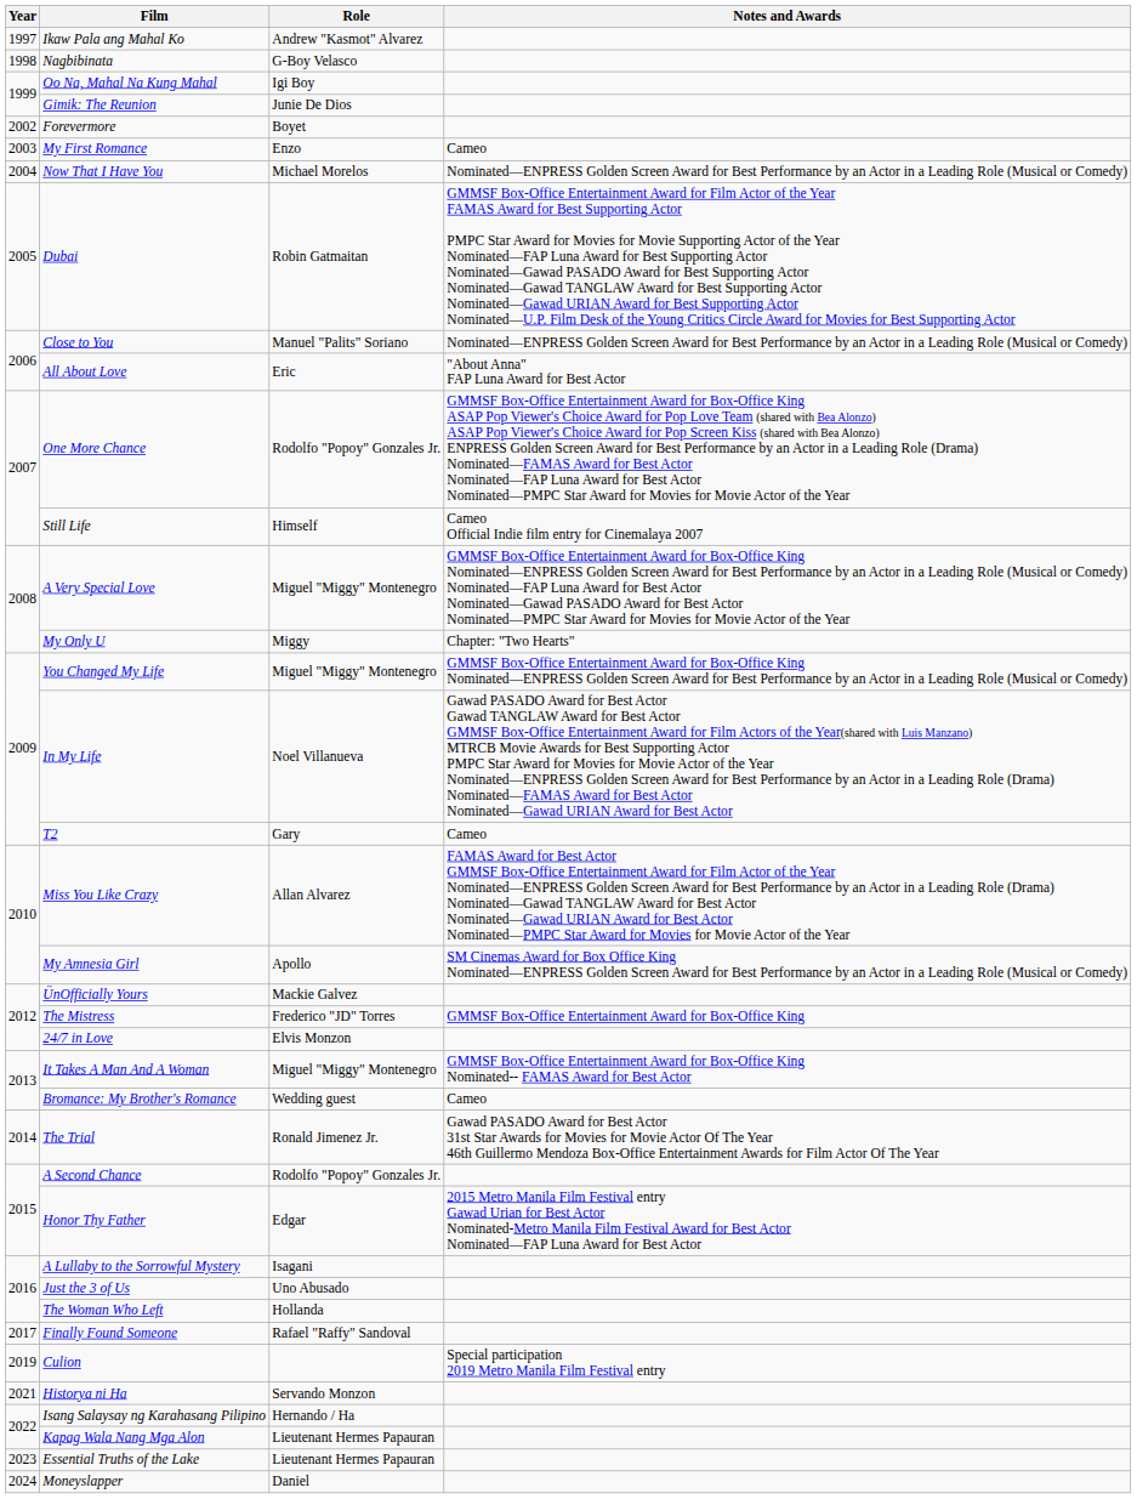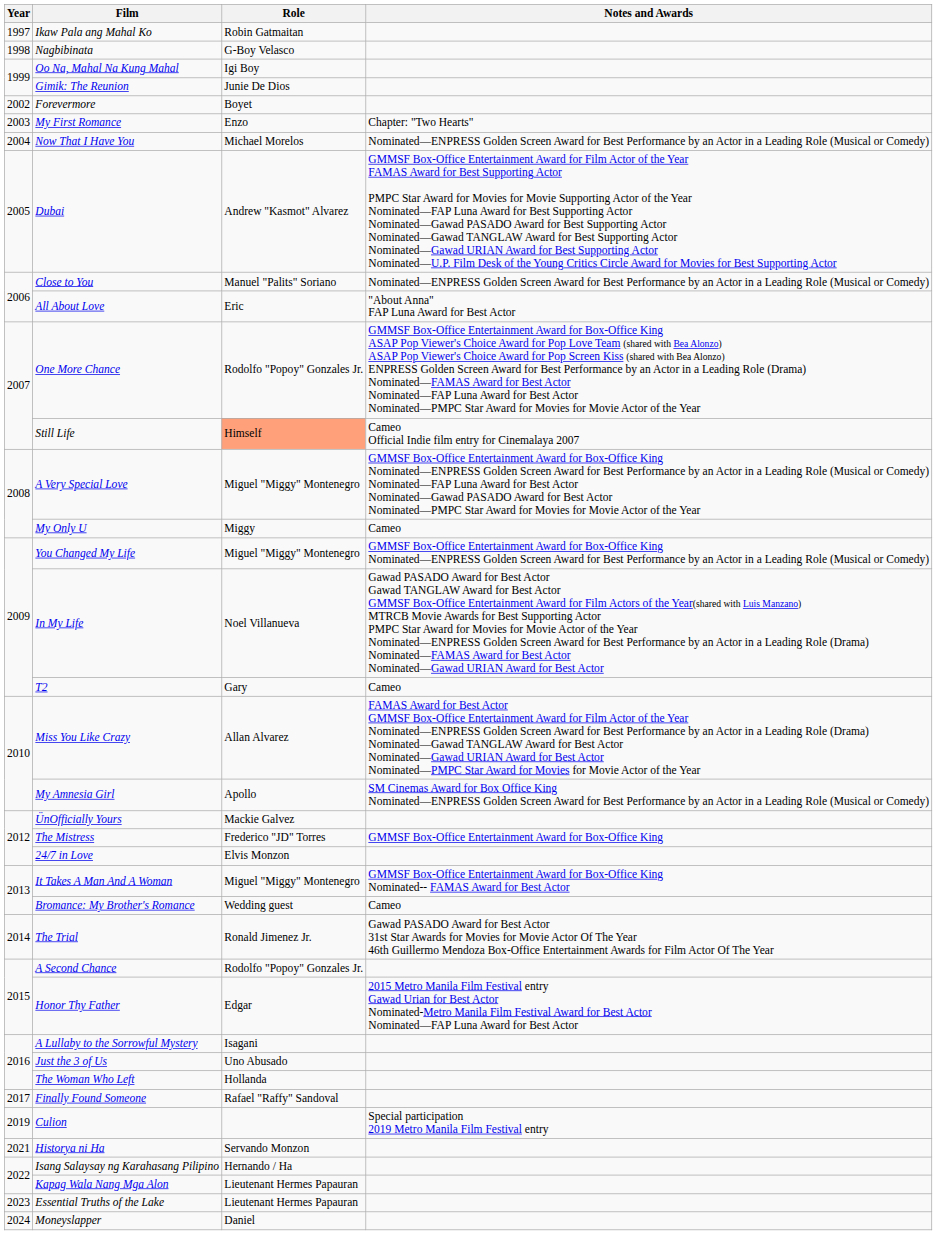 <table class="wikitable sortable">
 <tr>
 <th>Year</th>
 <th>Film</th>
 <th>Role</th>
 <th class="unsortable">Notes and Awards</th>
 </tr>
 <tr>
 <td>1997</td>
 <td><em>Ikaw Pala ang Mahal Ko</em></td>
-<td>Andrew "Kasmot" Alvarez</td>
+<td>Robin Gatmaitan</td>
 <td></td>
 </tr>
 <tr>
 <td>1998</td>
 <td><em>Nagbibinata</em></td>
 <td>G-Boy Velasco</td>
 <td></td>
 </tr>
 <tr>
 <td rowspan=2>1999</td>
 <td><em><a href='#'>Oo Na, Mahal Na Kung Mahal</a></em></td>
 <td>Igi Boy</td>
 <td></td>
 </tr>
 <tr>
 <td><em><a href='#'>Gimik: The Reunion</a></em></td>
 <td>Junie De Dios</td>
 <td></td>
 </tr>
 <tr>
 <td>2002</td>
 <td><em>Forevermore</em></td>
 <td>Boyet</td>
 <td></td>
 </tr>
 <tr>
 <td>2003</td>
 <td><em><a href='#'>My First Romance</a></em></td>
 <td>Enzo</td>
-<td>Cameo</td>
+<td>Chapter: "Two Hearts"</td>
 </tr>
 <tr>
 <td>2004</td>
 <td><em><a href='#'>Now That I Have You</a></em></td>
 <td>Michael Morelos</td>
 <td>Nominated—ENPRESS Golden Screen Award for Best Performance by an Actor in a Leading Role (Musical or Comedy)</td>
 </tr>
 <tr>
 <td>2005</td>
 <td><em><a href='#'>Dubai</a></em></td>
-<td>Robin Gatmaitan</td>
+<td>Andrew "Kasmot" Alvarez</td>
 <td><a href='#'>GMMSF Box-Office Entertainment Award for Film Actor of the Year</a><br><a href='#'>FAMAS Award for Best Supporting Actor</a><br><br>PMPC Star Award for Movies for Movie Supporting Actor of the Year<br>Nominated—FAP Luna Award for Best Supporting Actor<br>Nominated—Gawad PASADO Award for Best Supporting Actor<br>Nominated—Gawad TANGLAW Award for Best Supporting Actor<br>Nominated—<a href='#'>Gawad URIAN Award for Best Supporting Actor</a><br>Nominated—<a href='#'>U.P. Film Desk of the Young Critics Circle Award for Movies for Best Supporting Actor</a></td>
 </tr>
 <tr>
 <td rowspan=2>2006</td>
 <td><em><a href='#'>Close to You</a></em></td>
 <td>Manuel "Palits" Soriano</td>
 <td>Nominated—ENPRESS Golden Screen Award for Best Performance by an Actor in a Leading Role (Musical or Comedy)</td>
 </tr>
 <tr>
 <td><em><a href='#'>All About Love</a></em></td>
 <td>Eric</td>
 <td>"About Anna"<br>FAP Luna Award for Best Actor</td>
 </tr>
 <tr>
 <td rowspan=2>2007</td>
 <td><em><a href='#'>One More Chance</a></em></td>
 <td>Rodolfo "Popoy" Gonzales Jr.</td>
 <td><a href='#'>GMMSF Box-Office Entertainment Award for Box-Office King</a><br><a href='#'>ASAP Pop Viewer's Choice Award for Pop Love Team</a> <small>(shared with <a href='#'>Bea Alonzo</a>)</small><br><a href='#'>ASAP Pop Viewer's Choice Award for Pop Screen Kiss</a> <small>(shared with Bea Alonzo)</small><br>ENPRESS Golden Screen Award for Best Performance by an Actor in a Leading Role (Drama)<br>Nominated—<a href='#'>FAMAS Award for Best Actor</a><br>Nominated—FAP Luna Award for Best Actor<br>Nominated—PMPC Star Award for Movies for Movie Actor of the Year</td>
 </tr>
 <tr>
 <td><em>Still Life</em></td>
-<td>Himself</td>
+<td style="background: lightsalmon;">Himself</td>
 <td>Cameo<br>Official Indie film entry for Cinemalaya 2007</td>
 </tr>
 <tr>
 <td rowspan=2>2008</td>
 <td><em><a href='#'>A Very Special Love</a></em></td>
 <td>Miguel "Miggy" Montenegro</td>
 <td><a href='#'>GMMSF Box-Office Entertainment Award for Box-Office King</a><br>Nominated—ENPRESS Golden Screen Award for Best Performance by an Actor in a Leading Role (Musical or Comedy)<br>Nominated—FAP Luna Award for Best Actor<br>Nominated—Gawad PASADO Award for Best Actor<br>Nominated—PMPC Star Award for Movies for Movie Actor of the Year</td>
 </tr>
 <tr>
 <td><em><a href='#'>My Only U</a></em></td>
 <td>Miggy</td>
-<td>Chapter: "Two Hearts"</td>
+<td>Cameo</td>
 </tr>
 <tr>
 <td rowspan=3>2009</td>
 <td><em><a href='#'>You Changed My Life</a></em></td>
 <td>Miguel "Miggy" Montenegro</td>
 <td><a href='#'>GMMSF Box-Office Entertainment Award for Box-Office King</a><br>Nominated—ENPRESS Golden Screen Award for Best Performance by an Actor in a Leading Role (Musical or Comedy)</td>
 </tr>
 <tr>
 <td><em><a href='#'>In My Life</a></em></td>
 <td>Noel Villanueva</td>
 <td>Gawad PASADO Award for Best Actor <br> Gawad TANGLAW Award for Best Actor <br> <a href='#'>GMMSF Box-Office Entertainment Award for Film Actors of the Year</a><small>(shared with <a href='#'>Luis Manzano</a>)</small><br>MTRCB Movie Awards for Best Supporting Actor<br>PMPC Star Award for Movies for Movie Actor of the Year<br>Nominated—ENPRESS Golden Screen Award for Best Performance by an Actor in a Leading Role (Drama)<br>Nominated—<a href='#'>FAMAS Award for Best Actor</a><br>Nominated—<a href='#'>Gawad URIAN Award for Best Actor</a></td>
 </tr>
 <tr>
 <td><em><a href='#'>T2</a></em></td>
 <td>Gary</td>
 <td>Cameo</td>
 </tr>
 <tr>
 <td rowspan=2>2010</td>
 <td><em><a href='#'>Miss You Like Crazy</a></em></td>
 <td>Allan Alvarez</td>
 <td><a href='#'>FAMAS Award for Best Actor</a><br><a href='#'>GMMSF Box-Office Entertainment Award for Film Actor of the Year</a><br>Nominated—ENPRESS Golden Screen Award for Best Performance by an Actor in a Leading Role (Drama)<br>Nominated—Gawad TANGLAW Award for Best Actor<br>Nominated—<a href='#'>Gawad URIAN Award for Best Actor</a><br>Nominated—<a href='#'>PMPC Star Award for Movies</a> for Movie Actor of the Year</td>
 </tr>
 <tr>
 <td><em><a href='#'>My Amnesia Girl</a></em></td>
 <td>Apollo</td>
 <td><a href='#'>SM Cinemas Award for Box Office King</a><br>Nominated—ENPRESS Golden Screen Award for Best Performance by an Actor in a Leading Role (Musical or Comedy)</td>
 </tr>
 <tr>
 <td rowspan=3>2012</td>
 <td><em><a href='#'>ÜnOfficially Yours</a></em></td>
 <td>Mackie Galvez</td>
 <td></td>
 </tr>
 <tr>
 <td><em><a href='#'>The Mistress</a></em></td>
 <td>Frederico "JD" Torres</td>
 <td><a href='#'>GMMSF Box-Office Entertainment Award for Box-Office King</a></td>
 </tr>
 <tr>
 <td><em><a href='#'>24/7 in Love</a></em></td>
 <td>Elvis Monzon</td>
 <td></td>
 </tr>
 <tr>
 <td rowspan=2>2013</td>
 <td><em><a href='#'>It Takes A Man And A Woman</a></em></td>
 <td>Miguel "Miggy" Montenegro</td>
 <td><a href='#'>GMMSF Box-Office Entertainment Award for Box-Office King</a><br> Nominated-- <a href='#'>FAMAS Award for Best Actor</a></td>
 </tr>
 <tr>
 <td><em><a href='#'>Bromance: My Brother's Romance</a></em></td>
 <td>Wedding guest</td>
 <td>Cameo</td>
 </tr>
 <tr>
 <td rowspan=1>2014</td>
 <td><em><a href='#'>The Trial</a></em></td>
 <td>Ronald Jimenez Jr.</td>
 <td>Gawad PASADO Award for Best Actor <br> 31st Star Awards for Movies for Movie Actor Of The Year <br>46th Guillermo Mendoza Box-Office Entertainment Awards for Film Actor Of The Year</td>
 </tr>
 <tr>
 <td rowspan=2>2015</td>
 <td><em><a href='#'>A Second Chance</a></em></td>
 <td>Rodolfo "Popoy" Gonzales Jr.</td>
 <td></td>
 </tr>
 <tr>
 <td><em><a href='#'>Honor Thy Father</a></em></td>
 <td>Edgar</td>
 <td><a href='#'>2015 Metro Manila Film Festival</a> entry <br> <a href='#'>Gawad Urian for Best Actor</a> <br> Nominated-<a href='#'>Metro Manila Film Festival Award for Best Actor</a> <br> Nominated—FAP Luna Award for Best Actor</td>
 </tr>
 <tr>
 <td rowspan=3>2016</td>
 <td><em><a href='#'>A Lullaby to the Sorrowful Mystery</a></em></td>
 <td>Isagani</td>
 <td></td>
 </tr>
 <tr>
 <td><em><a href='#'>Just the 3 of Us</a></em></td>
 <td>Uno Abusado</td>
 <td></td>
 </tr>
 <tr>
 <td><em><a href='#'>The Woman Who Left</a></em></td>
 <td>Hollanda</td>
 <td></td>
 </tr>
 <tr>
 <td>2017</td>
 <td><em><a href='#'>Finally Found Someone</a></em></td>
 <td>Rafael "Raffy" Sandoval</td>
 <td></td>
 </tr>
 <tr>
 <td>2019</td>
 <td><em><a href='#'>Culion</a></em></td>
 <td></td>
 <td>Special participation<br><a href='#'>2019 Metro Manila Film Festival</a> entry</td>
 </tr>
 <tr>
 <td>2021</td>
 <td><em><a href='#'>Historya ni Ha</a></em></td>
 <td>Servando Monzon</td>
 <td></td>
 </tr>
 <tr>
 <td rowspan="2">2022</td>
 <td><em>Isang Salaysay ng Karahasang Pilipino</em></td>
 <td>Hernando / Ha</td>
 <td></td>
 </tr>
 <tr>
 <td><em><a href='#'>Kapag Wala Nang Mga Alon</a></em></td>
 <td>Lieutenant Hermes Papauran</td>
 <td></td>
 </tr>
 <tr>
 <td>2023</td>
 <td><em>Essential Truths of the Lake</em></td>
 <td>Lieutenant Hermes Papauran</td>
 <td></td>
 </tr>
 <tr>
 <td>2024</td>
 <td><em>Moneyslapper</em></td>
 <td>Daniel</td>
 <td></td>
 </tr>
 </table>
